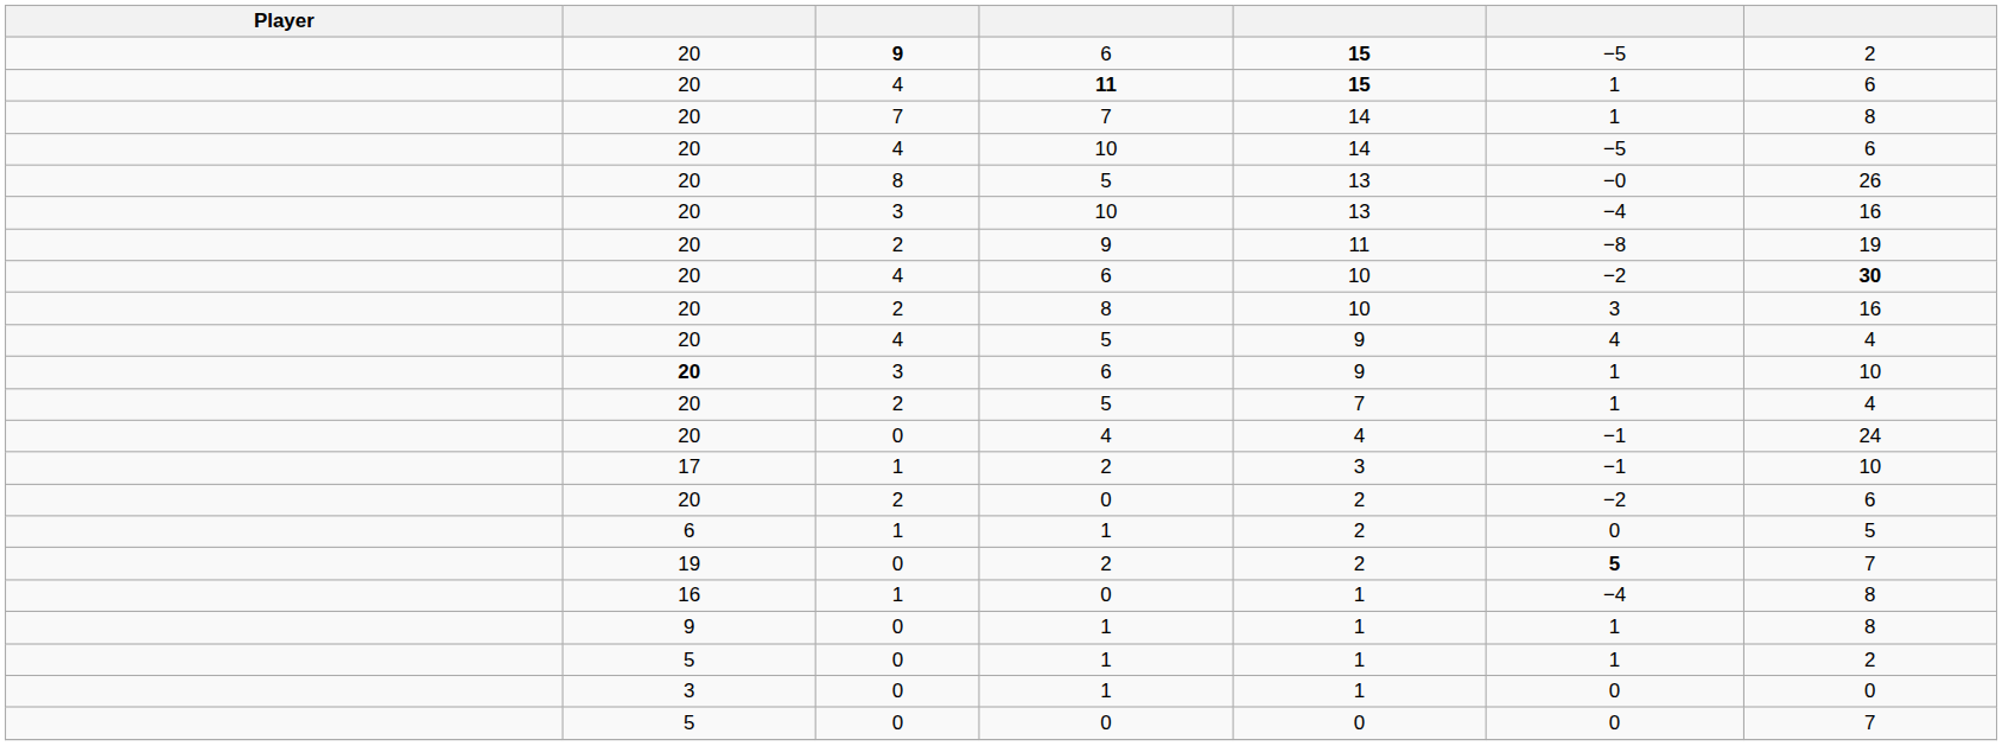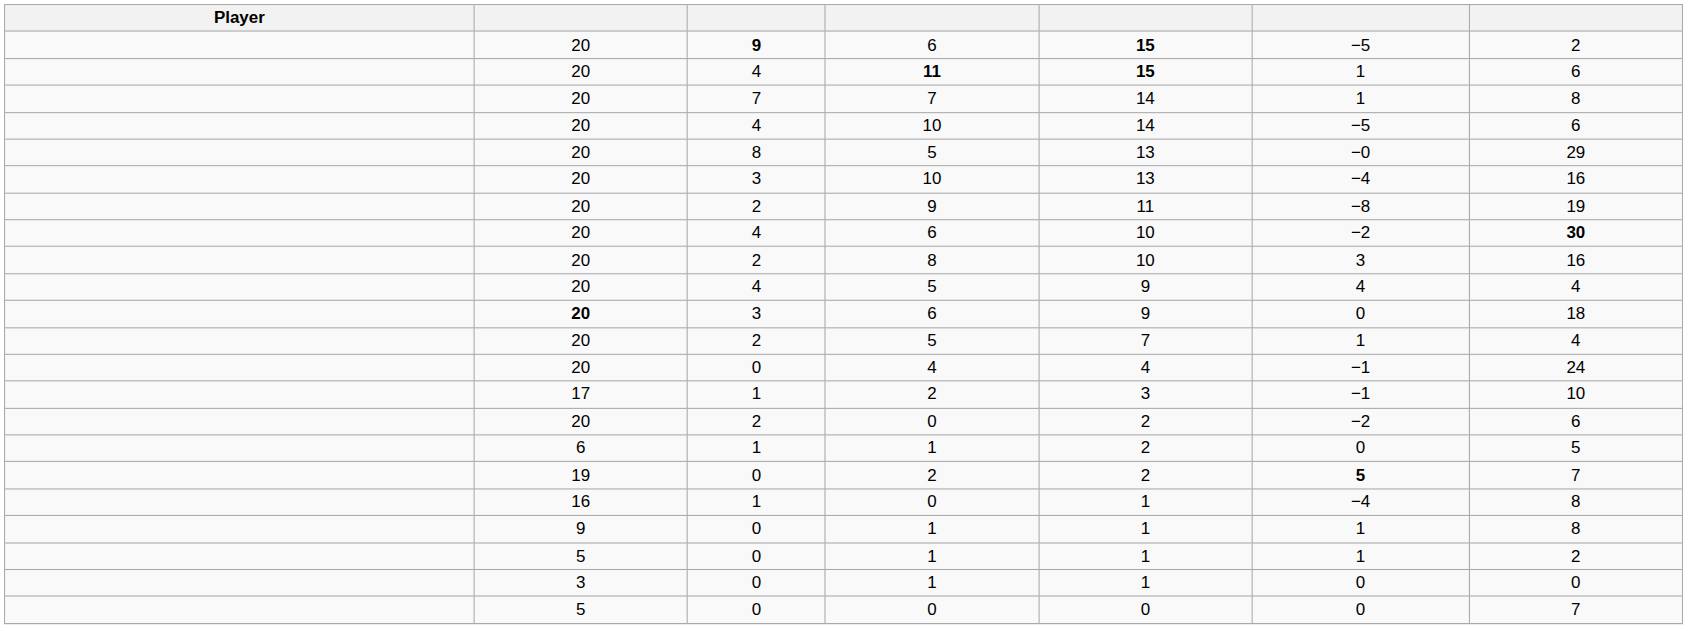 <table class="wikitable sortable" style="width:100%; text-align:center;">
 <tr align=center>
 <th>Player</th>
 <th></th>
 <th></th>
 <th></th>
 <th></th>
 <th data-sort-type="number"></th>
 <th></th>
 </tr>
 <tr>
 <td></td>
 <td>20</td>
 <td><strong>9</strong></td>
 <td>6</td>
 <td><strong>15</strong></td>
 <td>−5</td>
 <td>2</td>
 </tr>
 <tr>
 <td></td>
 <td>20</td>
 <td>4</td>
 <td><strong>11</strong></td>
 <td><strong>15</strong></td>
 <td>1</td>
 <td>6</td>
 </tr>
 <tr>
 <td></td>
 <td>20</td>
 <td>7</td>
 <td>7</td>
 <td>14</td>
 <td>1</td>
 <td>8</td>
 </tr>
 <tr>
 <td></td>
 <td>20</td>
 <td>4</td>
 <td>10</td>
 <td>14</td>
 <td>−5</td>
 <td>6</td>
 </tr>
 <tr>
 <td></td>
 <td>20</td>
 <td>8</td>
 <td>5</td>
 <td>13</td>
 <td>−0</td>
-<td>26</td>
+<td>29</td>
 </tr>
 <tr>
 <td></td>
 <td>20</td>
 <td>3</td>
 <td>10</td>
 <td>13</td>
 <td>−4</td>
 <td>16</td>
 </tr>
 <tr>
 <td></td>
 <td>20</td>
 <td>2</td>
 <td>9</td>
 <td>11</td>
 <td>−8</td>
 <td>19</td>
 </tr>
 <tr>
 <td></td>
 <td>20</td>
 <td>4</td>
 <td>6</td>
 <td>10</td>
 <td>−2</td>
 <td><strong>30</strong></td>
 </tr>
 <tr>
 <td></td>
 <td>20</td>
 <td>2</td>
 <td>8</td>
 <td>10</td>
 <td>3</td>
 <td>16</td>
 </tr>
 <tr>
 <td></td>
 <td>20</td>
 <td>4</td>
 <td>5</td>
 <td>9</td>
 <td>4</td>
 <td>4</td>
 </tr>
 <tr>
 <td></td>
 <td><strong>20</strong></td>
 <td>3</td>
 <td>6</td>
 <td>9</td>
-<td>1</td>
-<td>10</td>
+<td>0</td>
+<td>18</td>
 </tr>
 <tr>
 <td></td>
 <td>20</td>
 <td>2</td>
 <td>5</td>
 <td>7</td>
 <td>1</td>
 <td>4</td>
 </tr>
 <tr>
 <td></td>
 <td>20</td>
 <td>0</td>
 <td>4</td>
 <td>4</td>
 <td>−1</td>
 <td>24</td>
 </tr>
 <tr>
 <td></td>
 <td>17</td>
 <td>1</td>
 <td>2</td>
 <td>3</td>
 <td>−1</td>
 <td>10</td>
 </tr>
 <tr>
 <td></td>
 <td>20</td>
 <td>2</td>
 <td>0</td>
 <td>2</td>
 <td>−2</td>
 <td>6</td>
 </tr>
 <tr>
 <td></td>
 <td>6</td>
 <td>1</td>
 <td>1</td>
 <td>2</td>
 <td>0</td>
 <td>5</td>
 </tr>
 <tr>
 <td></td>
 <td>19</td>
 <td>0</td>
 <td>2</td>
 <td>2</td>
 <td><strong>5</strong></td>
 <td>7</td>
 </tr>
 <tr>
 <td></td>
 <td>16</td>
 <td>1</td>
 <td>0</td>
 <td>1</td>
 <td>−4</td>
 <td>8</td>
 </tr>
 <tr>
 <td></td>
 <td>9</td>
 <td>0</td>
 <td>1</td>
 <td>1</td>
 <td>1</td>
 <td>8</td>
 </tr>
 <tr>
 <td></td>
 <td>5</td>
 <td>0</td>
 <td>1</td>
 <td>1</td>
 <td>1</td>
 <td>2</td>
 </tr>
 <tr>
 <td></td>
 <td>3</td>
 <td>0</td>
 <td>1</td>
 <td>1</td>
 <td>0</td>
 <td>0</td>
 </tr>
 <tr>
 <td></td>
 <td>5</td>
 <td>0</td>
 <td>0</td>
 <td>0</td>
 <td>0</td>
 <td>7</td>
 </tr>
 <tr>
 </tr>
 </table>
